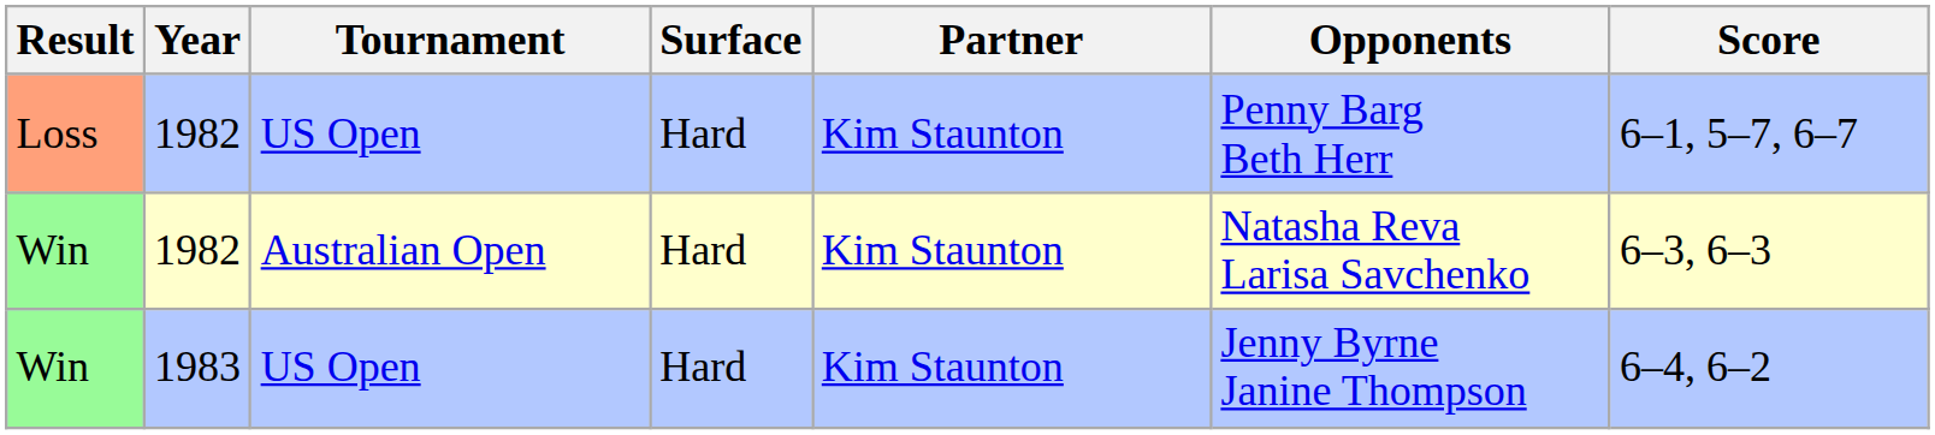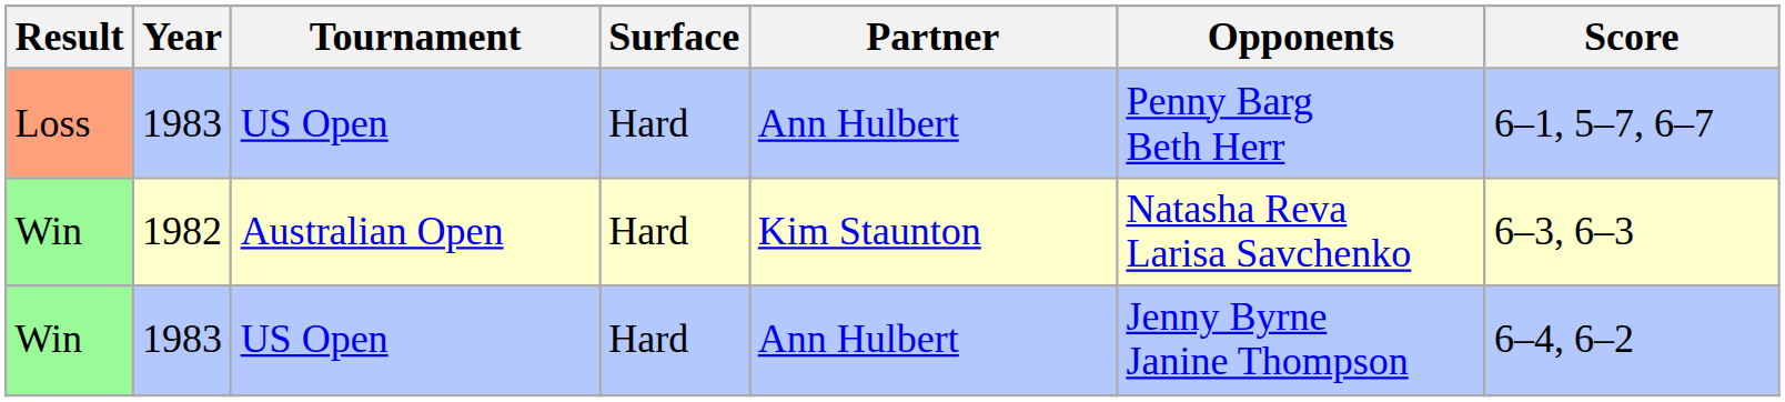 <table class="sortable wikitable">
 <tr>
 <th>Result</th>
 <th>Year</th>
 <th style="width:140px">Tournament</th>
 <th>Surface</th>
 <th style="width:140px">Partner</th>
 <th style="width:140px">Opponents</th>
 <th style="width:110px" class="unsortable">Score</th>
 </tr>
 <tr style="background:#b2c8ff;">
 <td style="background:#ffa07a;">Loss</td>
-<td>1982</td>
+<td>1983</td>
 <td><a href='#'>US Open</a></td>
 <td>Hard</td>
-<td> <a href='#'>Kim Staunton</a></td>
+<td> <a href='#'>Ann Hulbert</a></td>
 <td> <a href='#'>Penny Barg</a> <br>  <a href='#'>Beth Herr</a></td>
 <td>6–1, 5–7, 6–7</td>
 </tr>
 <tr style="background:#ffc;">
 <td style="background:#98fb98;">Win</td>
 <td>1982</td>
 <td><a href='#'>Australian Open</a></td>
 <td>Hard</td>
 <td> <a href='#'>Kim Staunton</a></td>
 <td> <a href='#'>Natasha Reva</a> <br>  <a href='#'>Larisa Savchenko</a></td>
 <td>6–3, 6–3</td>
 </tr>
 <tr style="background:#b2c8ff;">
 <td style="background:#98fb98;">Win</td>
 <td>1983</td>
 <td><a href='#'>US Open</a></td>
 <td>Hard</td>
-<td> <a href='#'>Kim Staunton</a></td>
+<td> <a href='#'>Ann Hulbert</a></td>
 <td> <a href='#'>Jenny Byrne</a> <br>  <a href='#'>Janine Thompson</a></td>
 <td>6–4, 6–2</td>
 </tr>
 </table>
